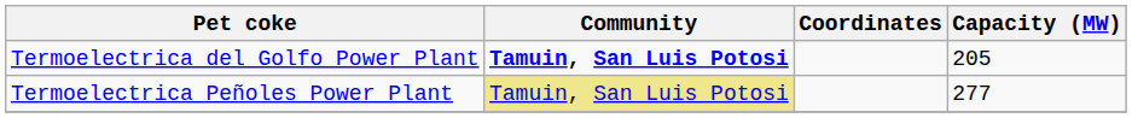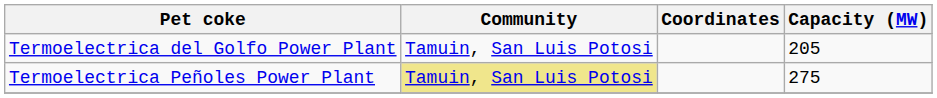 <table class="wikitable sortable">
 <tr>
 <th>Pet coke</th>
 <th>Community</th>
 <th>Coordinates</th>
 <th>Capacity (<a href='#'>MW</a>)</th>
 </tr>
 <tr>
 <td><a href='#'>Termoelectrica del Golfo Power Plant</a></td>
-<td><strong><a href='#'>Tamuin</a>, <a href='#'>San Luis Potosi</a></strong></td>
+<td><a href='#'>Tamuin</a>, <a href='#'>San Luis Potosi</a></td>
 <td></td>
 <td>205</td>
 </tr>
 <tr>
 <td><a href='#'>Termoelectrica Peñoles Power Plant</a></td>
 <td style="background: khaki;"><a href='#'>Tamuin</a>, <a href='#'>San Luis Potosi</a></td>
 <td></td>
-<td>277</td>
+<td>275</td>
 </tr>
 <tr>
 </tr>
 </table>
